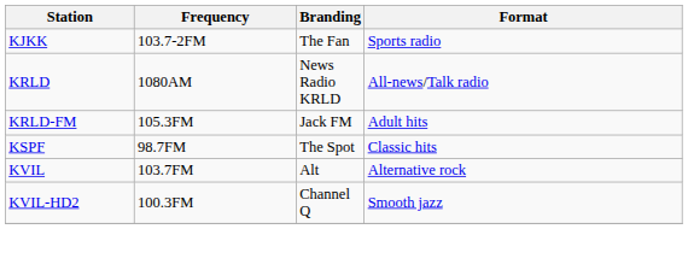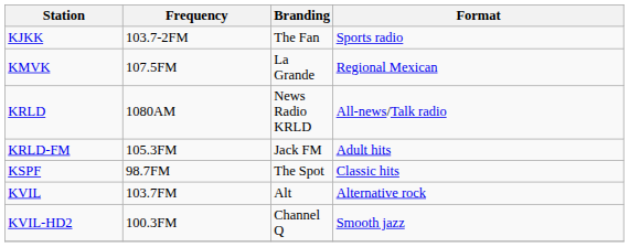 <table class="wikitable sortable" style="width:45em;">
 <tr>
 <th style="width:20%">Station</th>
 <th style="width:25%">Frequency</th>
 <th style="width:5%">Branding</th>
 <th style="width:50%">Format</th>
 </tr>
 <tr>
 <td><a href='#'>KJKK</a></td>
 <td>103.7-2FM</td>
 <td>The Fan</td>
 <td><a href='#'>Sports radio</a></td>
+</tr>
+<tr>
+<td><a href='#'>KMVK</a></td>
+<td>107.5FM</td>
+<td>La Grande</td>
+<td><a href='#'>Regional Mexican</a></td>
 </tr>
 <tr>
 <td><a href='#'>KRLD</a></td>
 <td>1080AM</td>
 <td>News Radio KRLD</td>
 <td><a href='#'>All-news</a>/<a href='#'>Talk radio</a></td>
 </tr>
 <tr>
 <td><a href='#'>KRLD-FM</a></td>
 <td>105.3FM</td>
 <td>Jack FM</td>
 <td><a href='#'>Adult hits</a></td>
 </tr>
 <tr>
 <td><a href='#'>KSPF</a></td>
 <td>98.7FM</td>
 <td>The Spot</td>
 <td><a href='#'>Classic hits</a></td>
 </tr>
 <tr>
 <td><a href='#'>KVIL</a></td>
 <td>103.7FM</td>
 <td>Alt</td>
 <td><a href='#'>Alternative rock</a></td>
 </tr>
 <tr>
 <td><a href='#'>KVIL-HD2</a></td>
 <td>100.3FM</td>
 <td>Channel Q</td>
 <td><a href='#'>Smooth jazz</a></td>
 </tr>
 <tr>
 </tr>
 </table>
